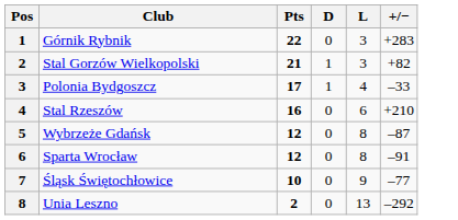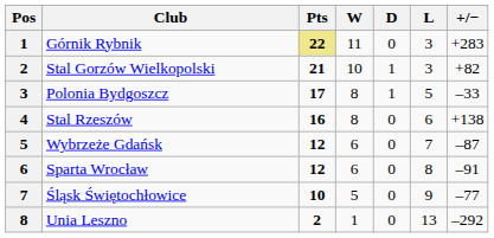 <table class="wikitable">
 <tr>
 <th width=30>Pos</th>
 <th width=250>Club</th>
 <th width=30>Pts</th>
+<th width=30>W</th>
 <th width=30>D</th>
 <th width=30>L</th>
 <th width=30>+/−</th>
 </tr>
 <tr align=center>
 <th>1</th>
 <td align=left><a href='#'>Górnik Rybnik</a></td>
-<td><strong>22</strong></td>
+<td style="background: khaki;"><strong>22</strong></td>
+<td>11</td>
 <td>0</td>
 <td>3</td>
 <td>+283</td>
 </tr>
 <tr align=center>
 <th>2</th>
 <td align=left><a href='#'>Stal Gorzów Wielkopolski</a></td>
 <td><strong>21</strong></td>
+<td>10</td>
 <td>1</td>
 <td>3</td>
 <td>+82</td>
 </tr>
 <tr align=center>
 <th>3</th>
 <td align=left><a href='#'>Polonia Bydgoszcz</a></td>
 <td><strong>17</strong></td>
+<td>8</td>
 <td>1</td>
-<td>4</td>
+<td>5</td>
 <td>–33</td>
 </tr>
 <tr align=center>
 <th>4</th>
 <td align=left><a href='#'>Stal Rzeszów</a></td>
 <td><strong>16</strong></td>
+<td>8</td>
 <td>0</td>
 <td>6</td>
-<td>+210</td>
+<td>+138</td>
 </tr>
 <tr align=center>
 <th>5</th>
 <td align=left><a href='#'>Wybrzeże Gdańsk</a></td>
 <td><strong>12</strong></td>
+<td>6</td>
 <td>0</td>
-<td>8</td>
+<td>7</td>
 <td>–87</td>
 </tr>
 <tr align=center>
 <th>6</th>
 <td align=left><a href='#'>Sparta Wrocław</a></td>
 <td><strong>12</strong></td>
+<td>6</td>
 <td>0</td>
 <td>8</td>
 <td>–91</td>
 </tr>
 <tr align=center>
 <th>7</th>
 <td align=left><a href='#'>Śląsk Świętochłowice</a></td>
 <td><strong>10</strong></td>
+<td>5</td>
 <td>0</td>
 <td>9</td>
 <td>–77</td>
 </tr>
 <tr align=center>
 <th>8</th>
 <td align=left><a href='#'>Unia Leszno</a></td>
 <td><strong>2</strong></td>
+<td>1</td>
 <td>0</td>
 <td>13</td>
 <td>–292</td>
 </tr>
 </table>
